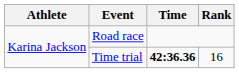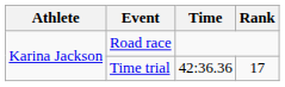 <table class=wikitable style="font-size:90%;">
 <tr>
 <th>Athlete</th>
 <th>Event</th>
 <th>Time</th>
 <th>Rank</th>
 </tr>
 <tr align=center>
 <td align=left rowspan=2><a href='#'>Karina Jackson</a></td>
 <td align=left><a href='#'>Road race</a></td>
 <td colspan=2></td>
 </tr>
 <tr align=center>
 <td align=left><a href='#'>Time trial</a></td>
-<td><strong>42:36.36</strong></td>
-<td>16</td>
+<td>42:36.36</td>
+<td>17</td>
 </tr>
 </table>
